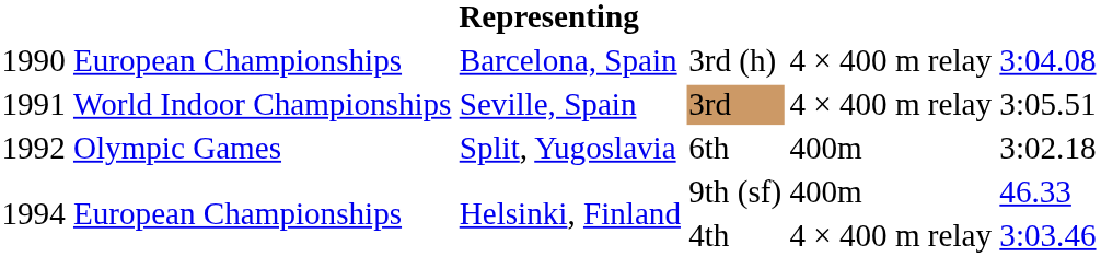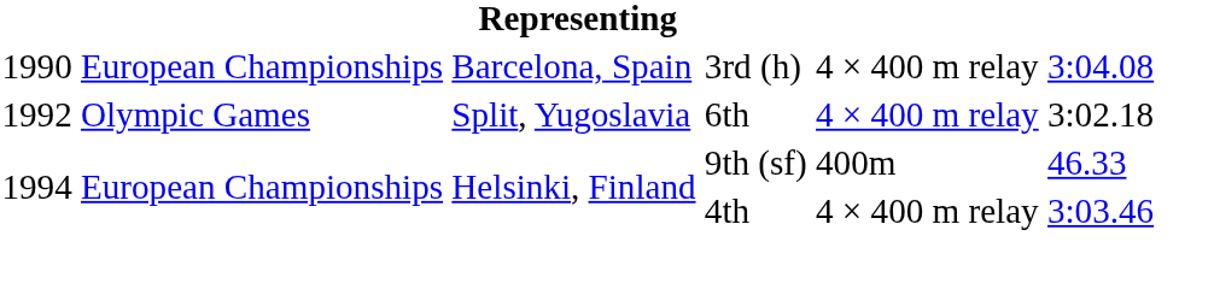 <table>
 <tr>
 <th colspan="6">Representing </th>
 </tr>
 <tr>
 <td>1990</td>
 <td><a href='#'>European Championships</a></td>
 <td><a href='#'>Barcelona, Spain</a></td>
 <td>3rd (h)</td>
 <td>4 × 400 m relay</td>
 <td><a href='#'>3:04.08</a></td>
 </tr>
 <tr>
-<td>1991</td>
-<td><a href='#'>World Indoor Championships</a></td>
-<td><a href='#'>Seville, Spain</a></td>
-<td bgcolor="cc9966">3rd</td>
-<td>4 × 400 m relay</td>
-<td>3:05.51</td>
-</tr>
-<tr>
 <td>1992</td>
 <td><a href='#'>Olympic Games</a></td>
 <td><a href='#'>Split</a>, <a href='#'>Yugoslavia</a></td>
 <td>6th</td>
-<td>400m</td>
+<td><a href='#'>4 × 400 m relay</a></td>
 <td>3:02.18</td>
 </tr>
 <tr>
 <td rowspan=2>1994</td>
 <td rowspan=2><a href='#'>European Championships</a></td>
 <td rowspan=2><a href='#'>Helsinki</a>, <a href='#'>Finland</a></td>
 <td>9th (sf)</td>
 <td>400m</td>
 <td><a href='#'>46.33</a></td>
 </tr>
 <tr>
 <td>4th</td>
 <td>4 × 400 m relay</td>
 <td><a href='#'>3:03.46</a></td>
 </tr>
 </table>
